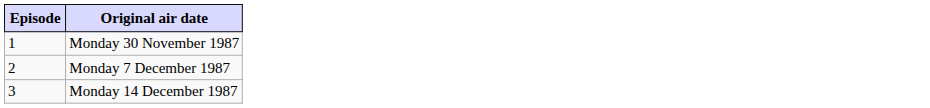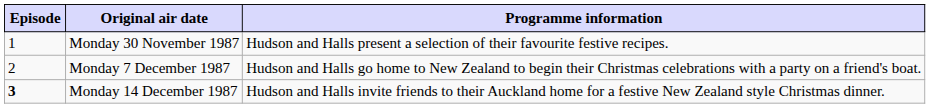 <table class="wikitable">
 <tr>
 <th style="border: 1px solid black; padding: 5px; background: #d9d9fdff;">Episode</th>
 <th style="border: 1px solid black; padding: 5px; background: #d9d9fdff;">Original air date</th>
+<th style="border: 1px solid black; padding: 5px; background: #d9d9fdff;">Programme information</th>
 </tr>
 <tr>
 <td>1</td>
 <td>Monday 30 November 1987</td>
+<td>Hudson and Halls present a selection of their favourite festive recipes.</td>
 </tr>
 <tr>
 <td>2</td>
 <td>Monday 7 December 1987</td>
+<td>Hudson and Halls go home to New Zealand to begin their Christmas celebrations with a party on a friend's boat.</td>
 </tr>
 <tr>
-<td>3</td>
+<td><strong>3</strong></td>
 <td>Monday 14 December 1987</td>
+<td>Hudson and Halls invite friends to their Auckland home for a festive New Zealand style Christmas dinner.</td>
 </tr>
 </table>
